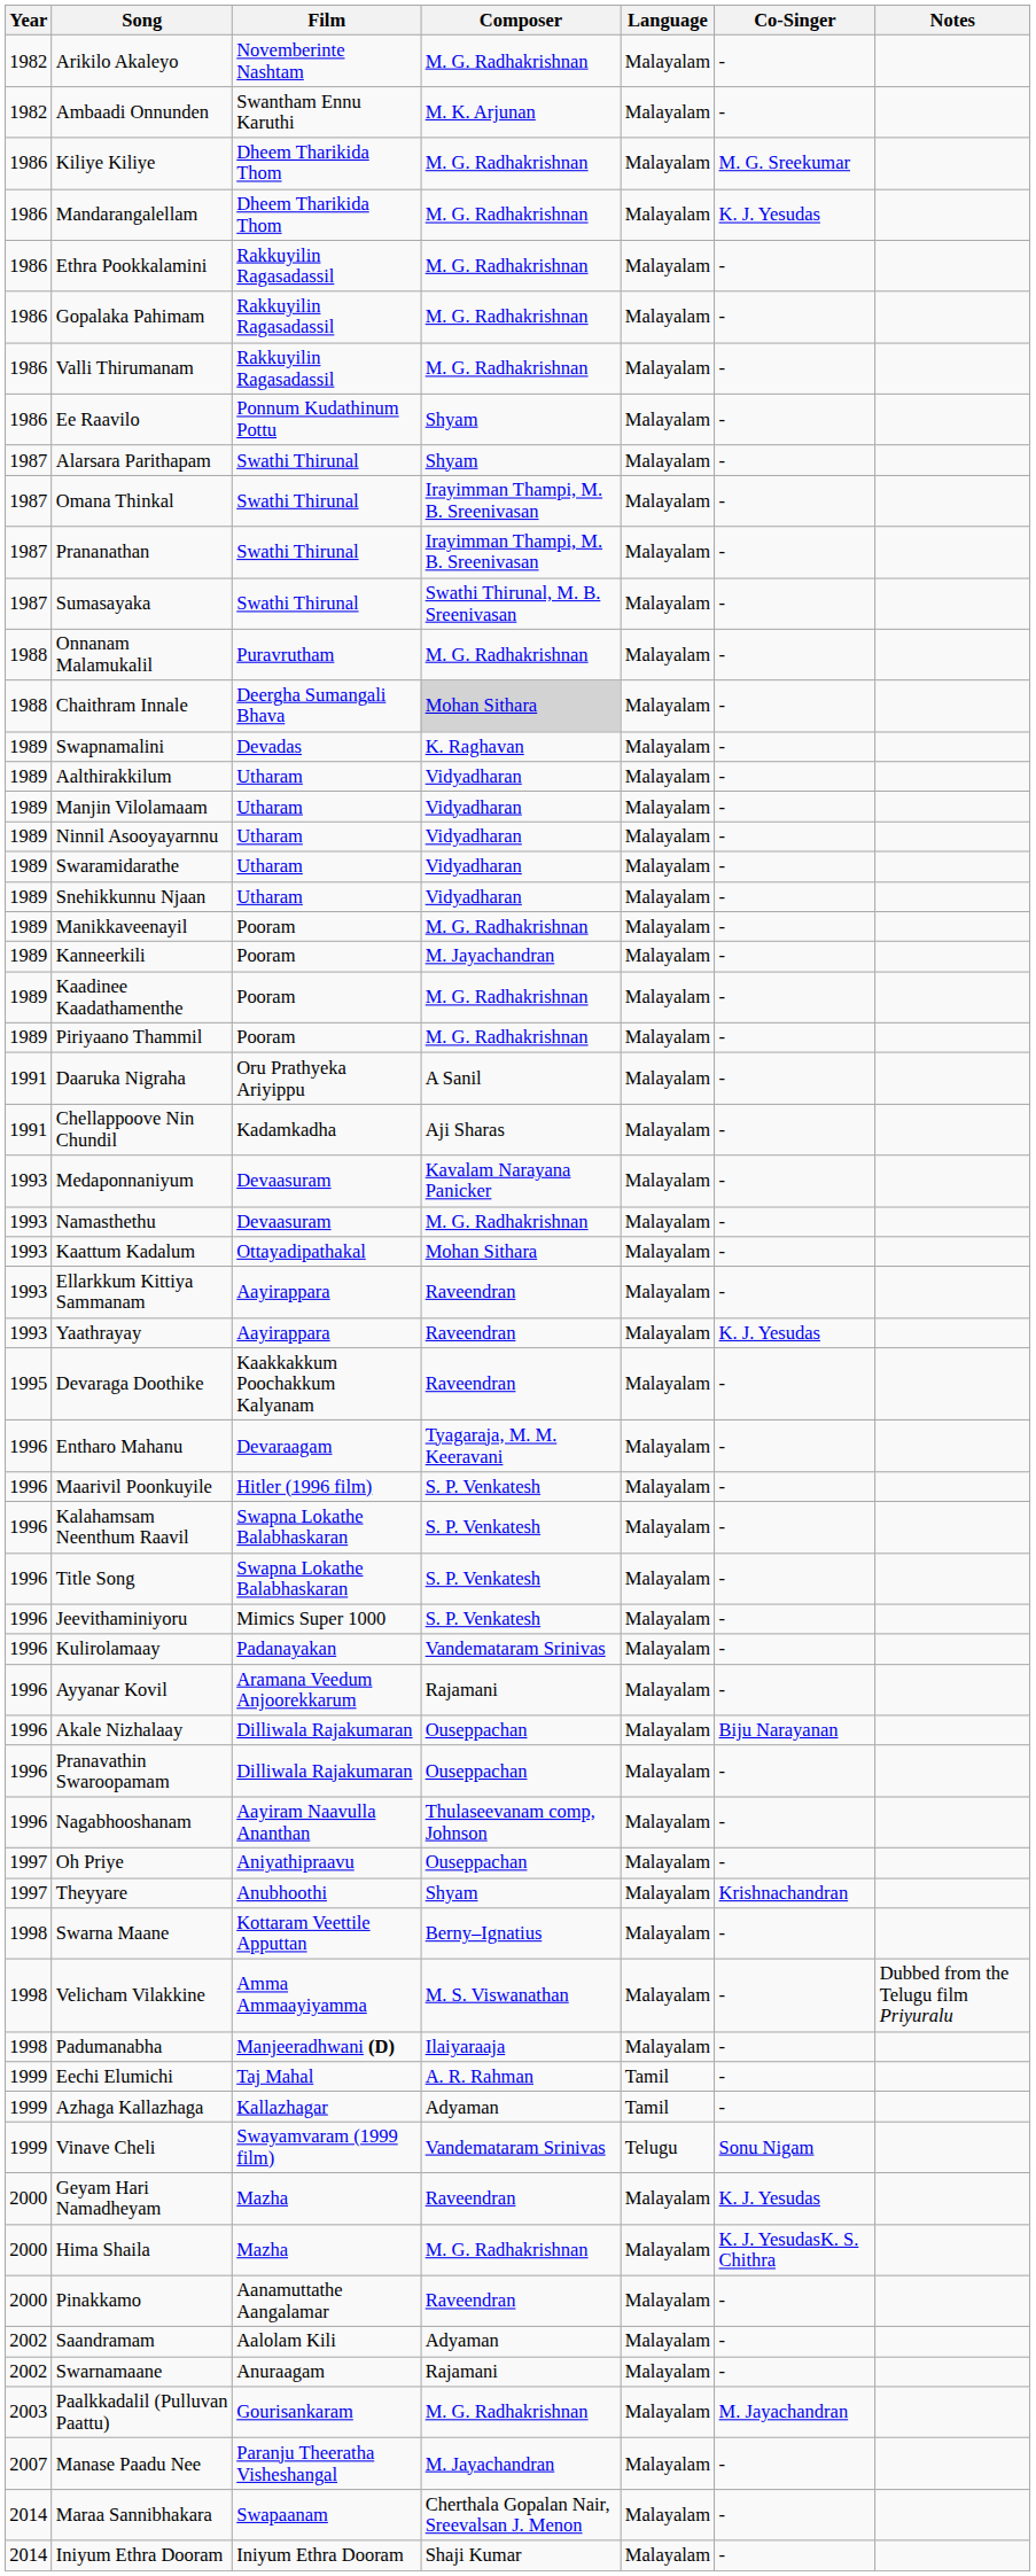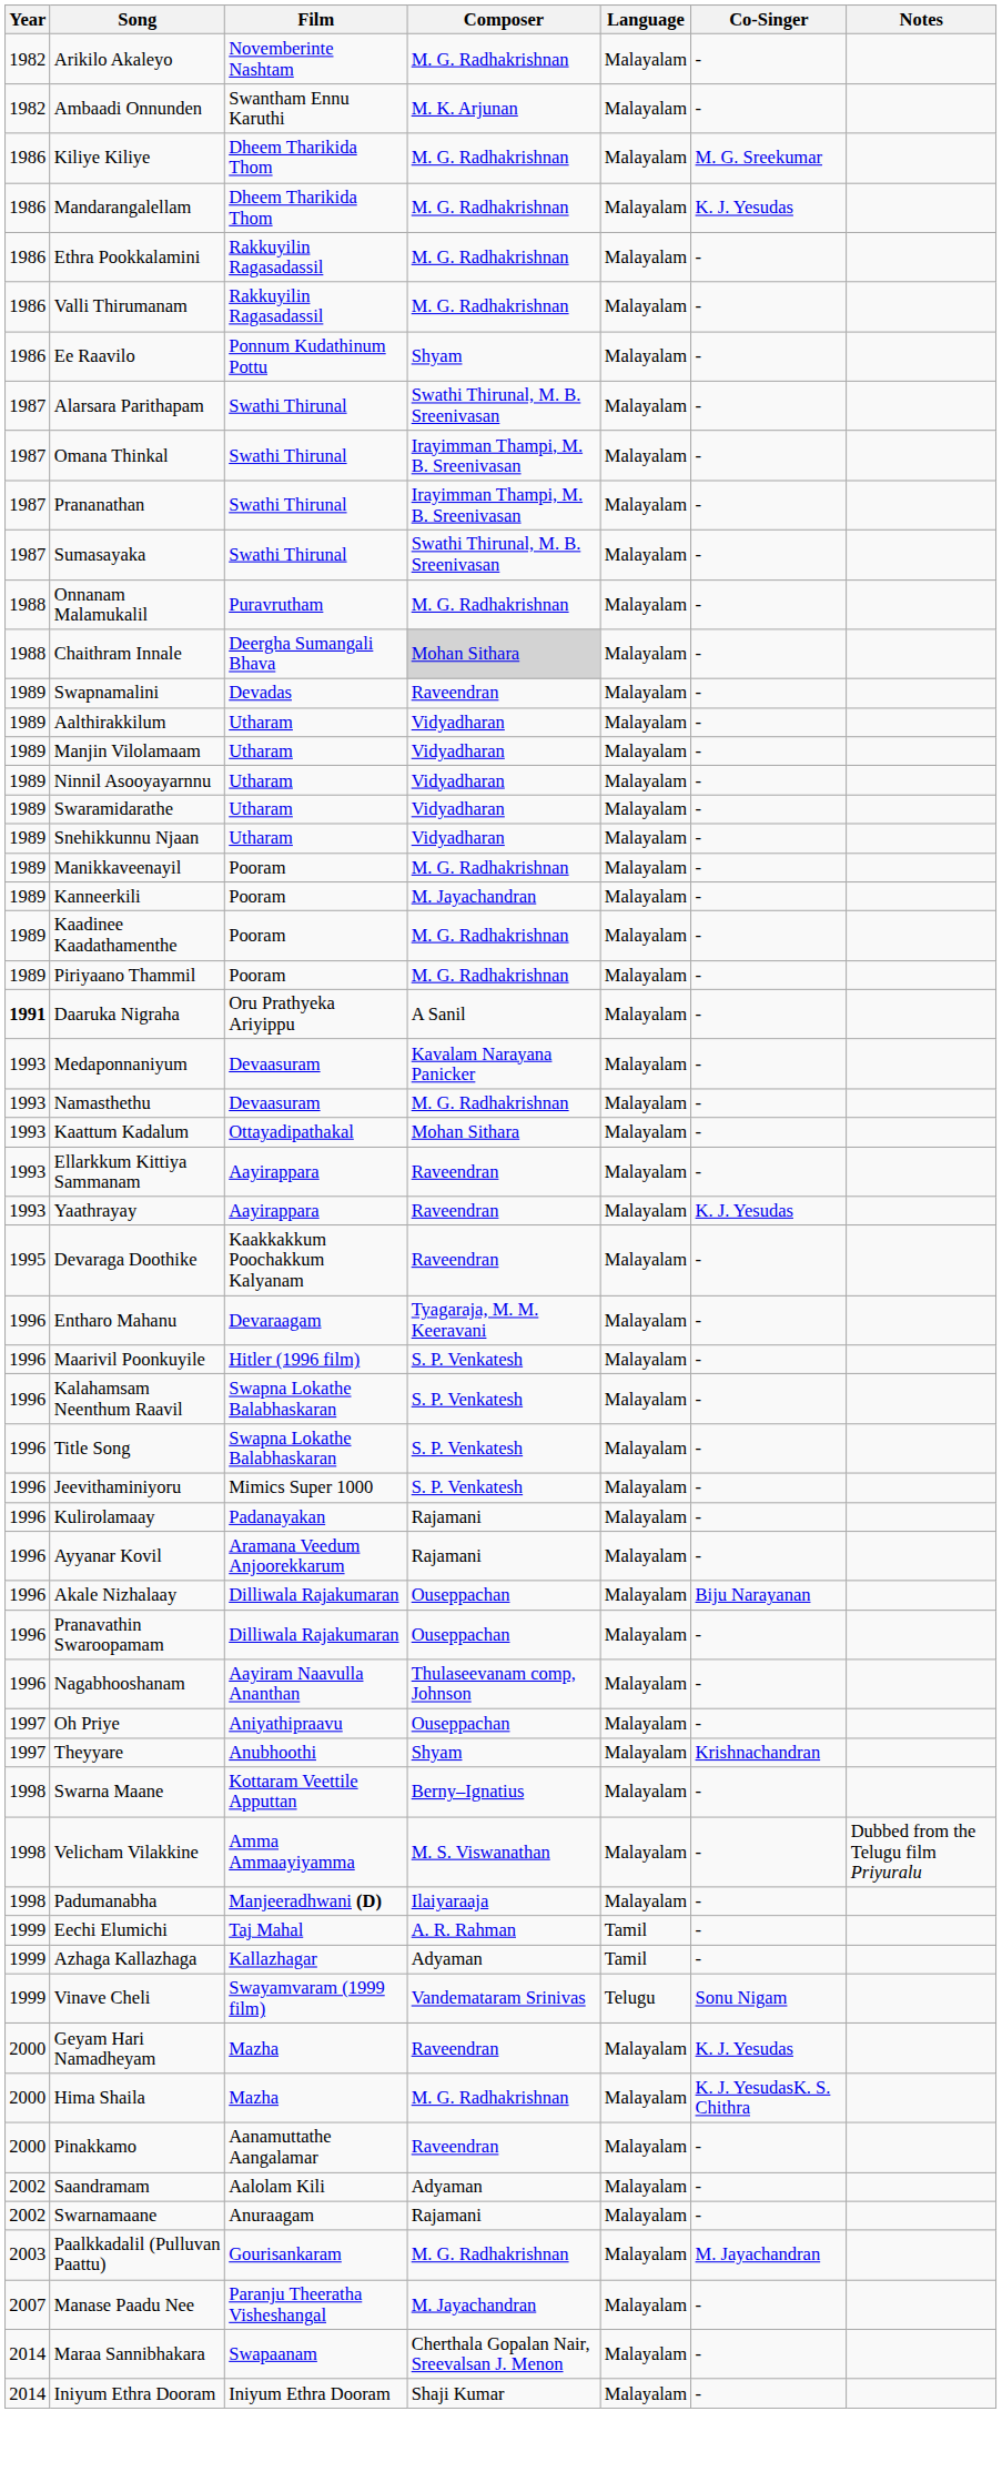 <table class="wikitable">
 <tr>
 <th>Year</th>
 <th>Song</th>
 <th>Film</th>
 <th>Composer</th>
 <th>Language</th>
 <th>Co-Singer</th>
 <th>Notes</th>
 </tr>
 <tr>
 <td>1982</td>
 <td>Arikilo Akaleyo</td>
 <td><a href='#'>Novemberinte Nashtam</a></td>
 <td><a href='#'>M. G. Radhakrishnan</a></td>
 <td>Malayalam</td>
 <td>-</td>
 <td></td>
 </tr>
 <tr>
 <td>1982</td>
 <td>Ambaadi Onnunden</td>
 <td>Swantham Ennu Karuthi</td>
 <td><a href='#'>M. K. Arjunan</a></td>
 <td>Malayalam</td>
 <td>-</td>
 <td></td>
 </tr>
 <tr>
 <td>1986</td>
 <td>Kiliye Kiliye</td>
 <td><a href='#'>Dheem Tharikida Thom</a></td>
 <td><a href='#'>M. G. Radhakrishnan</a></td>
 <td>Malayalam</td>
 <td><a href='#'>M. G. Sreekumar</a></td>
 <td></td>
 </tr>
 <tr>
 <td>1986</td>
 <td>Mandarangalellam</td>
 <td><a href='#'>Dheem Tharikida Thom</a></td>
 <td><a href='#'>M. G. Radhakrishnan</a></td>
 <td>Malayalam</td>
 <td><a href='#'>K. J. Yesudas</a></td>
 <td></td>
 </tr>
 <tr>
 <td>1986</td>
 <td>Ethra Pookkalamini</td>
 <td><a href='#'>Rakkuyilin Ragasadassil</a></td>
 <td><a href='#'>M. G. Radhakrishnan</a></td>
 <td>Malayalam</td>
 <td>-</td>
 <td></td>
 </tr>
 <tr>
 <td>1986</td>
-<td>Gopalaka Pahimam</td>
-<td><a href='#'>Rakkuyilin Ragasadassil</a></td>
-<td><a href='#'>M. G. Radhakrishnan</a></td>
-<td>Malayalam</td>
-<td>-</td>
-<td></td>
-</tr>
-<tr>
-<td>1986</td>
 <td>Valli Thirumanam</td>
 <td><a href='#'>Rakkuyilin Ragasadassil</a></td>
 <td><a href='#'>M. G. Radhakrishnan</a></td>
 <td>Malayalam</td>
 <td>-</td>
 <td></td>
 </tr>
 <tr>
 <td>1986</td>
 <td>Ee Raavilo</td>
 <td><a href='#'>Ponnum Kudathinum Pottu</a></td>
 <td><a href='#'>Shyam</a></td>
 <td>Malayalam</td>
 <td>-</td>
 <td></td>
 </tr>
 <tr>
 <td>1987</td>
 <td>Alarsara Parithapam</td>
 <td><a href='#'>Swathi Thirunal</a></td>
-<td><a href='#'>Shyam</a></td>
+<td><a href='#'>Swathi Thirunal, M. B. Sreenivasan</a></td>
 <td>Malayalam</td>
 <td>-</td>
 <td></td>
 </tr>
 <tr>
 <td>1987</td>
 <td>Omana Thinkal</td>
 <td><a href='#'>Swathi Thirunal</a></td>
 <td><a href='#'>Irayimman Thampi, M. B. Sreenivasan</a></td>
 <td>Malayalam</td>
 <td>-</td>
 <td></td>
 </tr>
 <tr>
 <td>1987</td>
 <td>Prananathan</td>
 <td><a href='#'>Swathi Thirunal</a></td>
 <td><a href='#'>Irayimman Thampi, M. B. Sreenivasan</a></td>
 <td>Malayalam</td>
 <td>-</td>
 <td></td>
 </tr>
 <tr>
 <td>1987</td>
 <td>Sumasayaka</td>
 <td><a href='#'>Swathi Thirunal</a></td>
 <td><a href='#'>Swathi Thirunal, M. B. Sreenivasan</a></td>
 <td>Malayalam</td>
 <td>-</td>
 <td></td>
 </tr>
 <tr>
 <td>1988</td>
 <td>Onnanam Malamukalil</td>
 <td><a href='#'>Puravrutham</a></td>
 <td><a href='#'>M. G. Radhakrishnan</a></td>
 <td>Malayalam</td>
 <td>-</td>
 <td></td>
 </tr>
 <tr>
 <td>1988</td>
 <td>Chaithram Innale</td>
 <td><a href='#'>Deergha Sumangali Bhava</a></td>
 <td style="background: lightgrey;"><a href='#'>Mohan Sithara</a></td>
 <td>Malayalam</td>
 <td>-</td>
 <td></td>
 </tr>
 <tr>
 <td>1989</td>
 <td>Swapnamalini</td>
 <td><a href='#'>Devadas</a></td>
-<td><a href='#'>K. Raghavan</a></td>
+<td><a href='#'>Raveendran</a></td>
 <td>Malayalam</td>
 <td>-</td>
 <td></td>
 </tr>
 <tr>
 <td>1989</td>
 <td>Aalthirakkilum</td>
 <td><a href='#'>Utharam</a></td>
 <td><a href='#'>Vidyadharan</a></td>
 <td>Malayalam</td>
 <td>-</td>
 <td></td>
 </tr>
 <tr>
 <td>1989</td>
 <td>Manjin Vilolamaam</td>
 <td><a href='#'>Utharam</a></td>
 <td><a href='#'>Vidyadharan</a></td>
 <td>Malayalam</td>
 <td>-</td>
 <td></td>
 </tr>
 <tr>
 <td>1989</td>
 <td>Ninnil Asooyayarnnu</td>
 <td><a href='#'>Utharam</a></td>
 <td><a href='#'>Vidyadharan</a></td>
 <td>Malayalam</td>
 <td>-</td>
 <td></td>
 </tr>
 <tr>
 <td>1989</td>
 <td>Swaramidarathe</td>
 <td><a href='#'>Utharam</a></td>
 <td><a href='#'>Vidyadharan</a></td>
 <td>Malayalam</td>
 <td>-</td>
 <td></td>
 </tr>
 <tr>
 <td>1989</td>
 <td>Snehikkunnu Njaan</td>
 <td><a href='#'>Utharam</a></td>
 <td><a href='#'>Vidyadharan</a></td>
 <td>Malayalam</td>
 <td>-</td>
 <td></td>
 </tr>
 <tr>
 <td>1989</td>
 <td>Manikkaveenayil</td>
 <td>Pooram</td>
 <td><a href='#'>M. G. Radhakrishnan</a></td>
 <td>Malayalam</td>
 <td>-</td>
 <td></td>
 </tr>
 <tr>
 <td>1989</td>
 <td>Kanneerkili</td>
 <td>Pooram</td>
 <td><a href='#'>M. Jayachandran</a></td>
 <td>Malayalam</td>
 <td>-</td>
 <td></td>
 </tr>
 <tr>
 <td>1989</td>
 <td>Kaadinee Kaadathamenthe</td>
 <td>Pooram</td>
 <td><a href='#'>M. G. Radhakrishnan</a></td>
 <td>Malayalam</td>
 <td>-</td>
 <td></td>
 </tr>
 <tr>
 <td>1989</td>
 <td>Piriyaano Thammil</td>
 <td>Pooram</td>
 <td><a href='#'>M. G. Radhakrishnan</a></td>
 <td>Malayalam</td>
 <td>-</td>
 <td></td>
 </tr>
 <tr>
-<td>1991</td>
+<td><strong>1991</strong></td>
 <td>Daaruka Nigraha</td>
 <td>Oru Prathyeka Ariyippu</td>
 <td>A Sanil</td>
-<td>Malayalam</td>
-<td>-</td>
-<td></td>
-</tr>
-<tr>
-<td>1991</td>
-<td>Chellappoove Nin Chundil</td>
-<td>Kadamkadha</td>
-<td>Aji Sharas</td>
 <td>Malayalam</td>
 <td>-</td>
 <td></td>
 </tr>
 <tr>
 <td>1993</td>
 <td>Medaponnaniyum</td>
 <td><a href='#'>Devaasuram</a></td>
 <td><a href='#'>Kavalam Narayana Panicker</a></td>
 <td>Malayalam</td>
 <td>-</td>
 <td></td>
 </tr>
 <tr>
 <td>1993</td>
 <td>Namasthethu</td>
 <td><a href='#'>Devaasuram</a></td>
 <td><a href='#'>M. G. Radhakrishnan</a></td>
 <td>Malayalam</td>
 <td>-</td>
 <td></td>
 </tr>
 <tr>
 <td>1993</td>
 <td>Kaattum Kadalum</td>
 <td><a href='#'>Ottayadipathakal</a></td>
 <td><a href='#'>Mohan Sithara</a></td>
 <td>Malayalam</td>
 <td>-</td>
 <td></td>
 </tr>
 <tr>
 <td>1993</td>
 <td>Ellarkkum Kittiya Sammanam</td>
 <td><a href='#'>Aayirappara</a></td>
 <td><a href='#'>Raveendran</a></td>
 <td>Malayalam</td>
 <td>-</td>
 <td></td>
 </tr>
 <tr>
 <td>1993</td>
 <td>Yaathrayay</td>
 <td><a href='#'>Aayirappara</a></td>
 <td><a href='#'>Raveendran</a></td>
 <td>Malayalam</td>
 <td><a href='#'>K. J. Yesudas</a></td>
 <td></td>
 </tr>
 <tr>
 <td>1995</td>
 <td>Devaraga Doothike</td>
 <td>Kaakkakkum Poochakkum Kalyanam</td>
 <td><a href='#'>Raveendran</a></td>
 <td>Malayalam</td>
 <td>-</td>
 <td></td>
 </tr>
 <tr>
 <td>1996</td>
 <td>Entharo Mahanu</td>
 <td><a href='#'>Devaraagam</a></td>
 <td><a href='#'>Tyagaraja, M. M. Keeravani</a></td>
 <td>Malayalam</td>
 <td>-</td>
 <td></td>
 </tr>
 <tr>
 <td>1996</td>
 <td>Maarivil Poonkuyile</td>
 <td><a href='#'>Hitler (1996 film)</a></td>
 <td><a href='#'>S. P. Venkatesh</a></td>
 <td>Malayalam</td>
 <td>-</td>
 <td></td>
 </tr>
 <tr>
 <td>1996</td>
 <td>Kalahamsam Neenthum Raavil</td>
 <td><a href='#'>Swapna Lokathe Balabhaskaran</a></td>
 <td><a href='#'>S. P. Venkatesh</a></td>
 <td>Malayalam</td>
 <td>-</td>
 <td></td>
 </tr>
 <tr>
 <td>1996</td>
 <td>Title Song</td>
 <td><a href='#'>Swapna Lokathe Balabhaskaran</a></td>
 <td><a href='#'>S. P. Venkatesh</a></td>
 <td>Malayalam</td>
 <td>-</td>
 <td></td>
 </tr>
 <tr>
 <td>1996</td>
 <td>Jeevithaminiyoru</td>
 <td>Mimics Super 1000</td>
 <td><a href='#'>S. P. Venkatesh</a></td>
 <td>Malayalam</td>
 <td>-</td>
 <td></td>
 </tr>
 <tr>
 <td>1996</td>
 <td>Kulirolamaay</td>
 <td><a href='#'>Padanayakan</a></td>
-<td><a href='#'>Vandemataram Srinivas</a></td>
+<td>Rajamani</td>
 <td>Malayalam</td>
 <td>-</td>
 <td></td>
 </tr>
 <tr>
 <td>1996</td>
 <td>Ayyanar Kovil</td>
 <td><a href='#'>Aramana Veedum Anjoorekkarum</a></td>
 <td>Rajamani</td>
 <td>Malayalam</td>
 <td>-</td>
 <td></td>
 </tr>
 <tr>
 <td>1996</td>
 <td>Akale Nizhalaay</td>
 <td><a href='#'>Dilliwala Rajakumaran</a></td>
 <td><a href='#'>Ouseppachan</a></td>
 <td>Malayalam</td>
 <td><a href='#'>Biju Narayanan</a></td>
 <td></td>
 </tr>
 <tr>
 <td>1996</td>
 <td>Pranavathin Swaroopamam</td>
 <td><a href='#'>Dilliwala Rajakumaran</a></td>
 <td><a href='#'>Ouseppachan</a></td>
 <td>Malayalam</td>
 <td>-</td>
 <td></td>
 </tr>
 <tr>
 <td>1996</td>
 <td>Nagabhooshanam</td>
 <td><a href='#'>Aayiram Naavulla Ananthan</a></td>
 <td><a href='#'>Thulaseevanam comp, Johnson</a></td>
 <td>Malayalam</td>
 <td>-</td>
 <td></td>
 </tr>
 <tr>
 <td>1997</td>
 <td>Oh Priye</td>
 <td><a href='#'>Aniyathipraavu</a></td>
 <td><a href='#'>Ouseppachan</a></td>
 <td>Malayalam</td>
 <td>-</td>
 <td></td>
 </tr>
 <tr>
 <td>1997</td>
 <td>Theyyare</td>
 <td><a href='#'>Anubhoothi</a></td>
 <td><a href='#'>Shyam</a></td>
 <td>Malayalam</td>
 <td><a href='#'>Krishnachandran</a></td>
 <td></td>
 </tr>
 <tr>
 <td>1998</td>
 <td>Swarna Maane</td>
 <td><a href='#'>Kottaram Veettile Apputtan</a></td>
 <td><a href='#'>Berny–Ignatius</a></td>
 <td>Malayalam</td>
 <td>-</td>
 <td></td>
 </tr>
 <tr>
 <td>1998</td>
 <td>Velicham Vilakkine</td>
 <td><a href='#'>Amma Ammaayiyamma</a></td>
 <td><a href='#'>M. S. Viswanathan</a></td>
 <td>Malayalam</td>
 <td>-</td>
 <td>Dubbed from the Telugu film <em>Priyuralu</em></td>
 </tr>
 <tr>
 <td>1998</td>
 <td>Padumanabha</td>
 <td><a href='#'>Manjeeradhwani</a> <strong>(D)</strong></td>
 <td><a href='#'>Ilaiyaraaja</a></td>
 <td>Malayalam</td>
 <td>-</td>
 <td></td>
 </tr>
 <tr>
 <td>1999</td>
 <td>Eechi Elumichi</td>
 <td><a href='#'>Taj Mahal</a></td>
 <td><a href='#'>A. R. Rahman</a></td>
 <td>Tamil</td>
 <td>-</td>
 <td></td>
 </tr>
 <tr>
 <td>1999</td>
 <td>Azhaga Kallazhaga</td>
 <td><a href='#'>Kallazhagar</a></td>
 <td>Adyaman</td>
 <td>Tamil</td>
 <td>-</td>
 <td></td>
 </tr>
 <tr>
 <td>1999</td>
 <td>Vinave Cheli</td>
 <td><a href='#'>Swayamvaram (1999 film)</a></td>
 <td><a href='#'>Vandemataram Srinivas</a></td>
 <td>Telugu</td>
 <td><a href='#'>Sonu Nigam</a></td>
 <td></td>
 </tr>
 <tr>
 <td>2000</td>
 <td>Geyam Hari Namadheyam</td>
 <td><a href='#'>Mazha</a></td>
 <td><a href='#'>Raveendran</a></td>
 <td>Malayalam</td>
 <td><a href='#'>K. J. Yesudas</a></td>
 <td></td>
 </tr>
 <tr>
 <td>2000</td>
 <td>Hima Shaila</td>
 <td><a href='#'>Mazha</a></td>
 <td><a href='#'>M. G. Radhakrishnan</a></td>
 <td>Malayalam</td>
 <td><a href='#'>K. J. Yesudas</a><a href='#'>K. S. Chithra</a></td>
 <td></td>
 </tr>
 <tr>
 <td>2000</td>
 <td>Pinakkamo</td>
 <td>Aanamuttathe Aangalamar</td>
 <td><a href='#'>Raveendran</a></td>
 <td>Malayalam</td>
 <td>-</td>
 <td></td>
 </tr>
 <tr>
 <td>2002</td>
 <td>Saandramam</td>
 <td>Aalolam Kili</td>
 <td>Adyaman</td>
 <td>Malayalam</td>
 <td>-</td>
 <td></td>
 </tr>
 <tr>
 <td>2002</td>
 <td>Swarnamaane</td>
 <td>Anuraagam</td>
 <td>Rajamani</td>
 <td>Malayalam</td>
 <td>-</td>
 <td></td>
 </tr>
 <tr>
 <td>2003</td>
 <td>Paalkkadalil (Pulluvan Paattu)</td>
 <td><a href='#'>Gourisankaram</a></td>
 <td><a href='#'>M. G. Radhakrishnan</a></td>
 <td>Malayalam</td>
 <td><a href='#'>M. Jayachandran</a></td>
 <td></td>
 </tr>
 <tr>
 <td>2007</td>
 <td>Manase Paadu Nee</td>
 <td><a href='#'>Paranju Theeratha Visheshangal</a></td>
 <td><a href='#'>M. Jayachandran</a></td>
 <td>Malayalam</td>
 <td>-</td>
 <td></td>
 </tr>
 <tr>
 <td>2014</td>
 <td>Maraa Sannibhakara</td>
 <td><a href='#'>Swapaanam</a></td>
 <td>Cherthala Gopalan Nair, <a href='#'>Sreevalsan J. Menon</a></td>
 <td>Malayalam</td>
 <td>-</td>
 <td></td>
 </tr>
 <tr>
 <td>2014</td>
 <td>Iniyum Ethra Dooram</td>
 <td>Iniyum Ethra Dooram</td>
 <td>Shaji Kumar</td>
 <td>Malayalam</td>
 <td>-</td>
 <td></td>
 </tr>
 </table>
